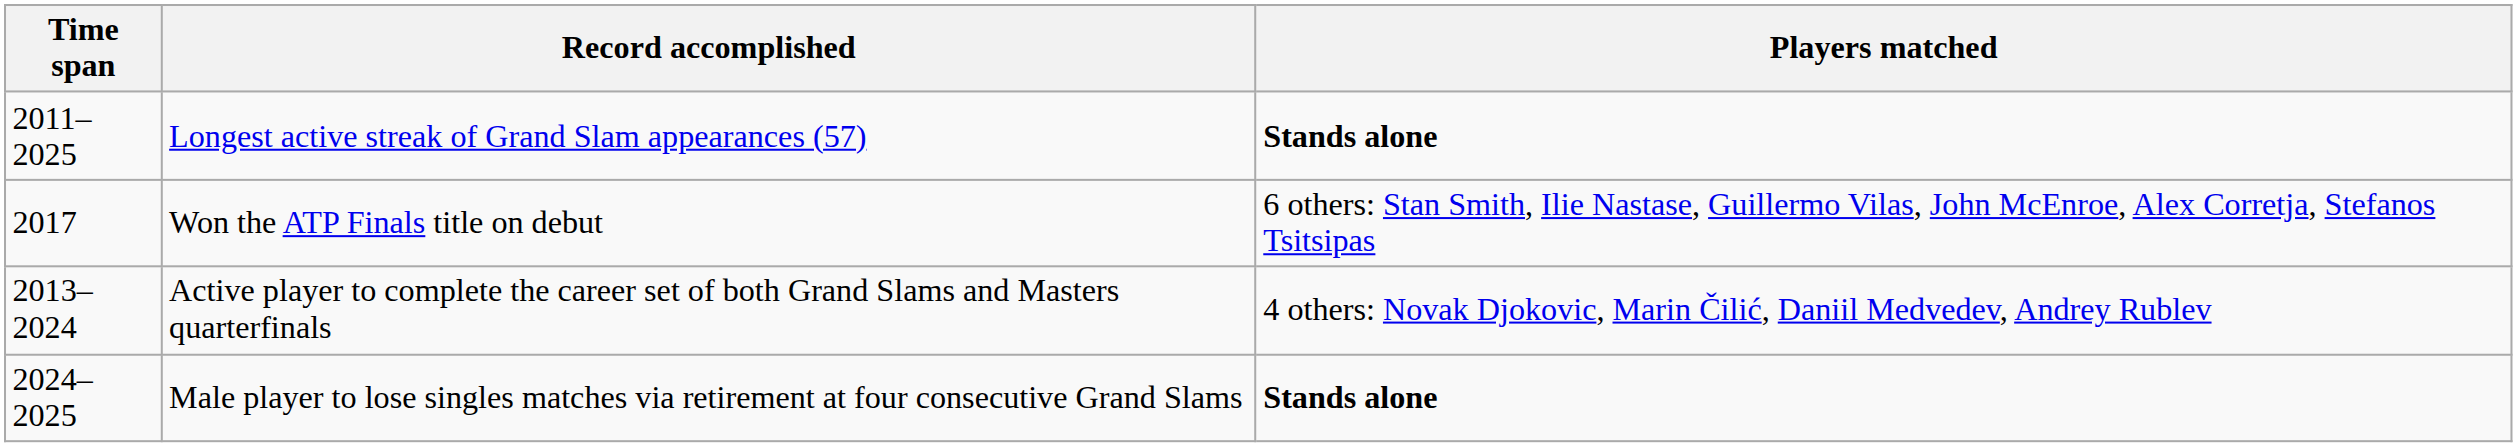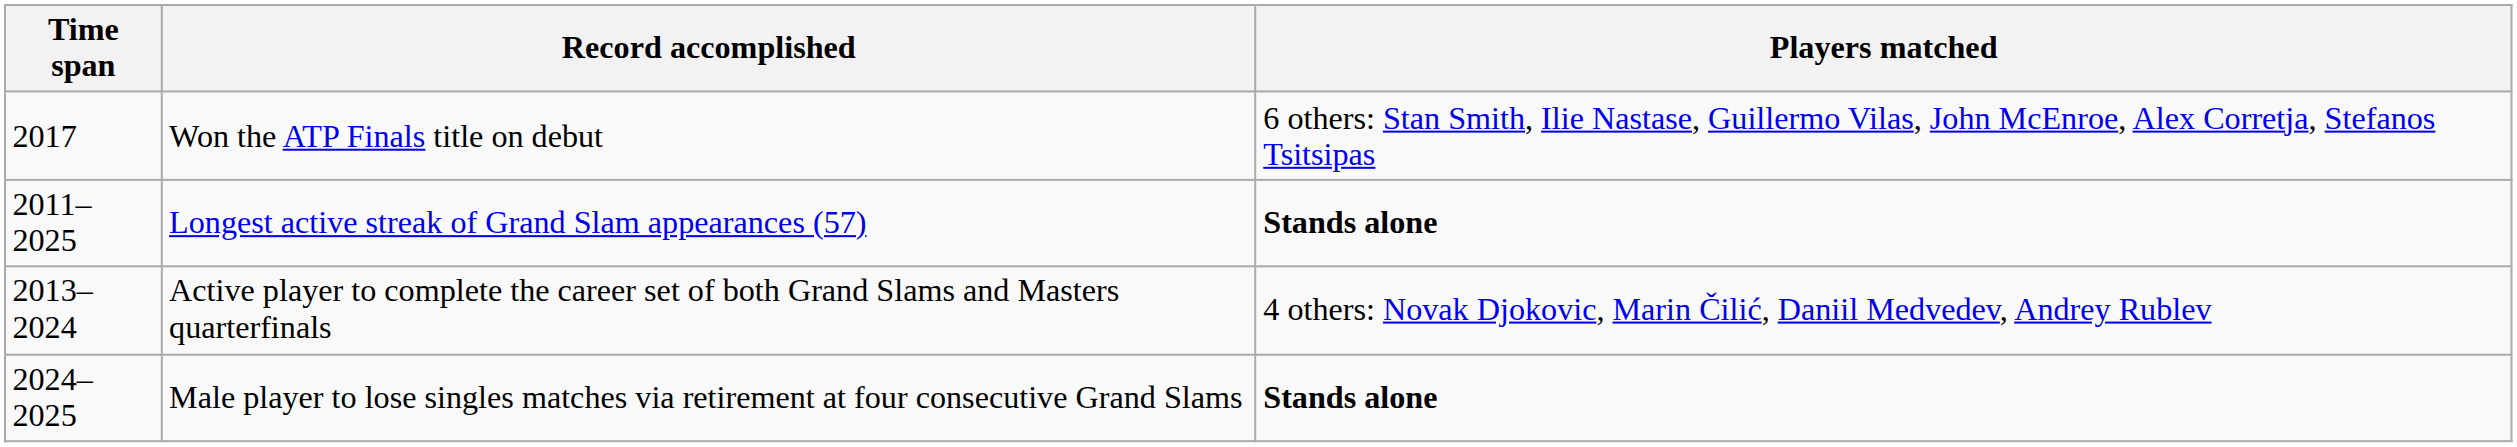 <table class="wikitable">
 <tr>
 <th>Time span</th>
 <th>Record accomplished</th>
 <th>Players matched</th>
 </tr>
 <tr>
+<td>2017</td>
+<td>Won the <a href='#'>ATP Finals</a> title on debut</td>
+<td>6 others: <a href='#'>Stan Smith</a>, <a href='#'>Ilie Nastase</a>, <a href='#'>Guillermo Vilas</a>, <a href='#'>John McEnroe</a>, <a href='#'>Alex Corretja</a>, <a href='#'>Stefanos Tsitsipas</a></td>
+</tr>
+<tr>
 <td>2011–2025</td>
 <td><a href='#'>Longest active streak of Grand Slam appearances (57)</a></td>
 <td><strong>Stands alone</strong></td>
-</tr>
-<tr>
-<td>2017</td>
-<td>Won the <a href='#'>ATP Finals</a> title on debut</td>
-<td>6 others: <a href='#'>Stan Smith</a>, <a href='#'>Ilie Nastase</a>, <a href='#'>Guillermo Vilas</a>, <a href='#'>John McEnroe</a>, <a href='#'>Alex Corretja</a>, <a href='#'>Stefanos Tsitsipas</a></td>
 </tr>
 <tr>
 <td>2013–2024</td>
 <td>Active player to complete the career set of both Grand Slams and Masters quarterfinals</td>
 <td>4 others: <a href='#'>Novak Djokovic</a>, <a href='#'>Marin Čilić</a>, <a href='#'>Daniil Medvedev</a>, <a href='#'>Andrey Rublev</a></td>
 </tr>
 <tr>
 <td>2024–2025</td>
 <td>Male player to lose singles matches via retirement at four consecutive Grand Slams</td>
 <td><strong>Stands alone</strong></td>
 </tr>
 </table>
